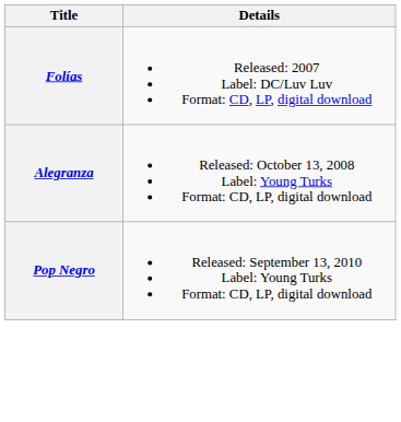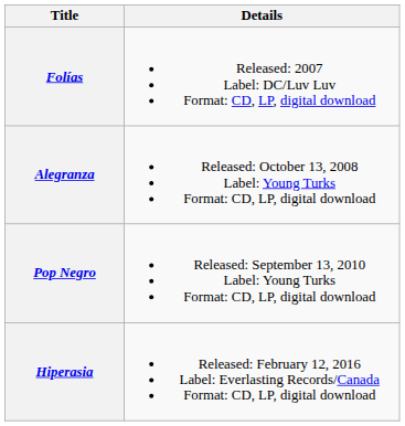 <table class="wikitable plainrowheaders" style="text-align:center;">
 <tr>
 <th scope="col" rowspan="1" style="width:8em;">Title</th>
 <th scope="col" rowspan="1" style="width:19em;">Details</th>
 </tr>
 <tr>
 <th scope="row"><em><a href='#'>Folías</a></em></th>
 <td><br><ul><li>Released: 2007</li><li>Label: DC/Luv Luv</li><li>Format: <a href='#'>CD</a>, <a href='#'>LP</a>, <a href='#'>digital download</a></li></ul></td>
 </tr>
 <tr>
 <th scope="row"><em><a href='#'>Alegranza</a></em></th>
 <td><br><ul><li>Released: October 13, 2008</li><li>Label: <a href='#'>Young Turks</a></li><li>Format: CD, LP, digital download</li></ul></td>
 </tr>
 <tr>
 <th scope="row"><em><a href='#'>Pop Negro</a></em></th>
 <td><br><ul><li>Released: September 13, 2010</li><li>Label: Young Turks</li><li>Format: CD, LP, digital download</li></ul></td>
 </tr>
+<tr>
+<th scope="row"><em><a href='#'>Hiperasia</a></em></th>
+<td><br><ul><li>Released: February 12, 2016</li><li>Label: Everlasting Records/<a href='#'>Canada</a></li><li>Format: CD, LP, digital download</li></ul></td>
+</tr>
 </table>
